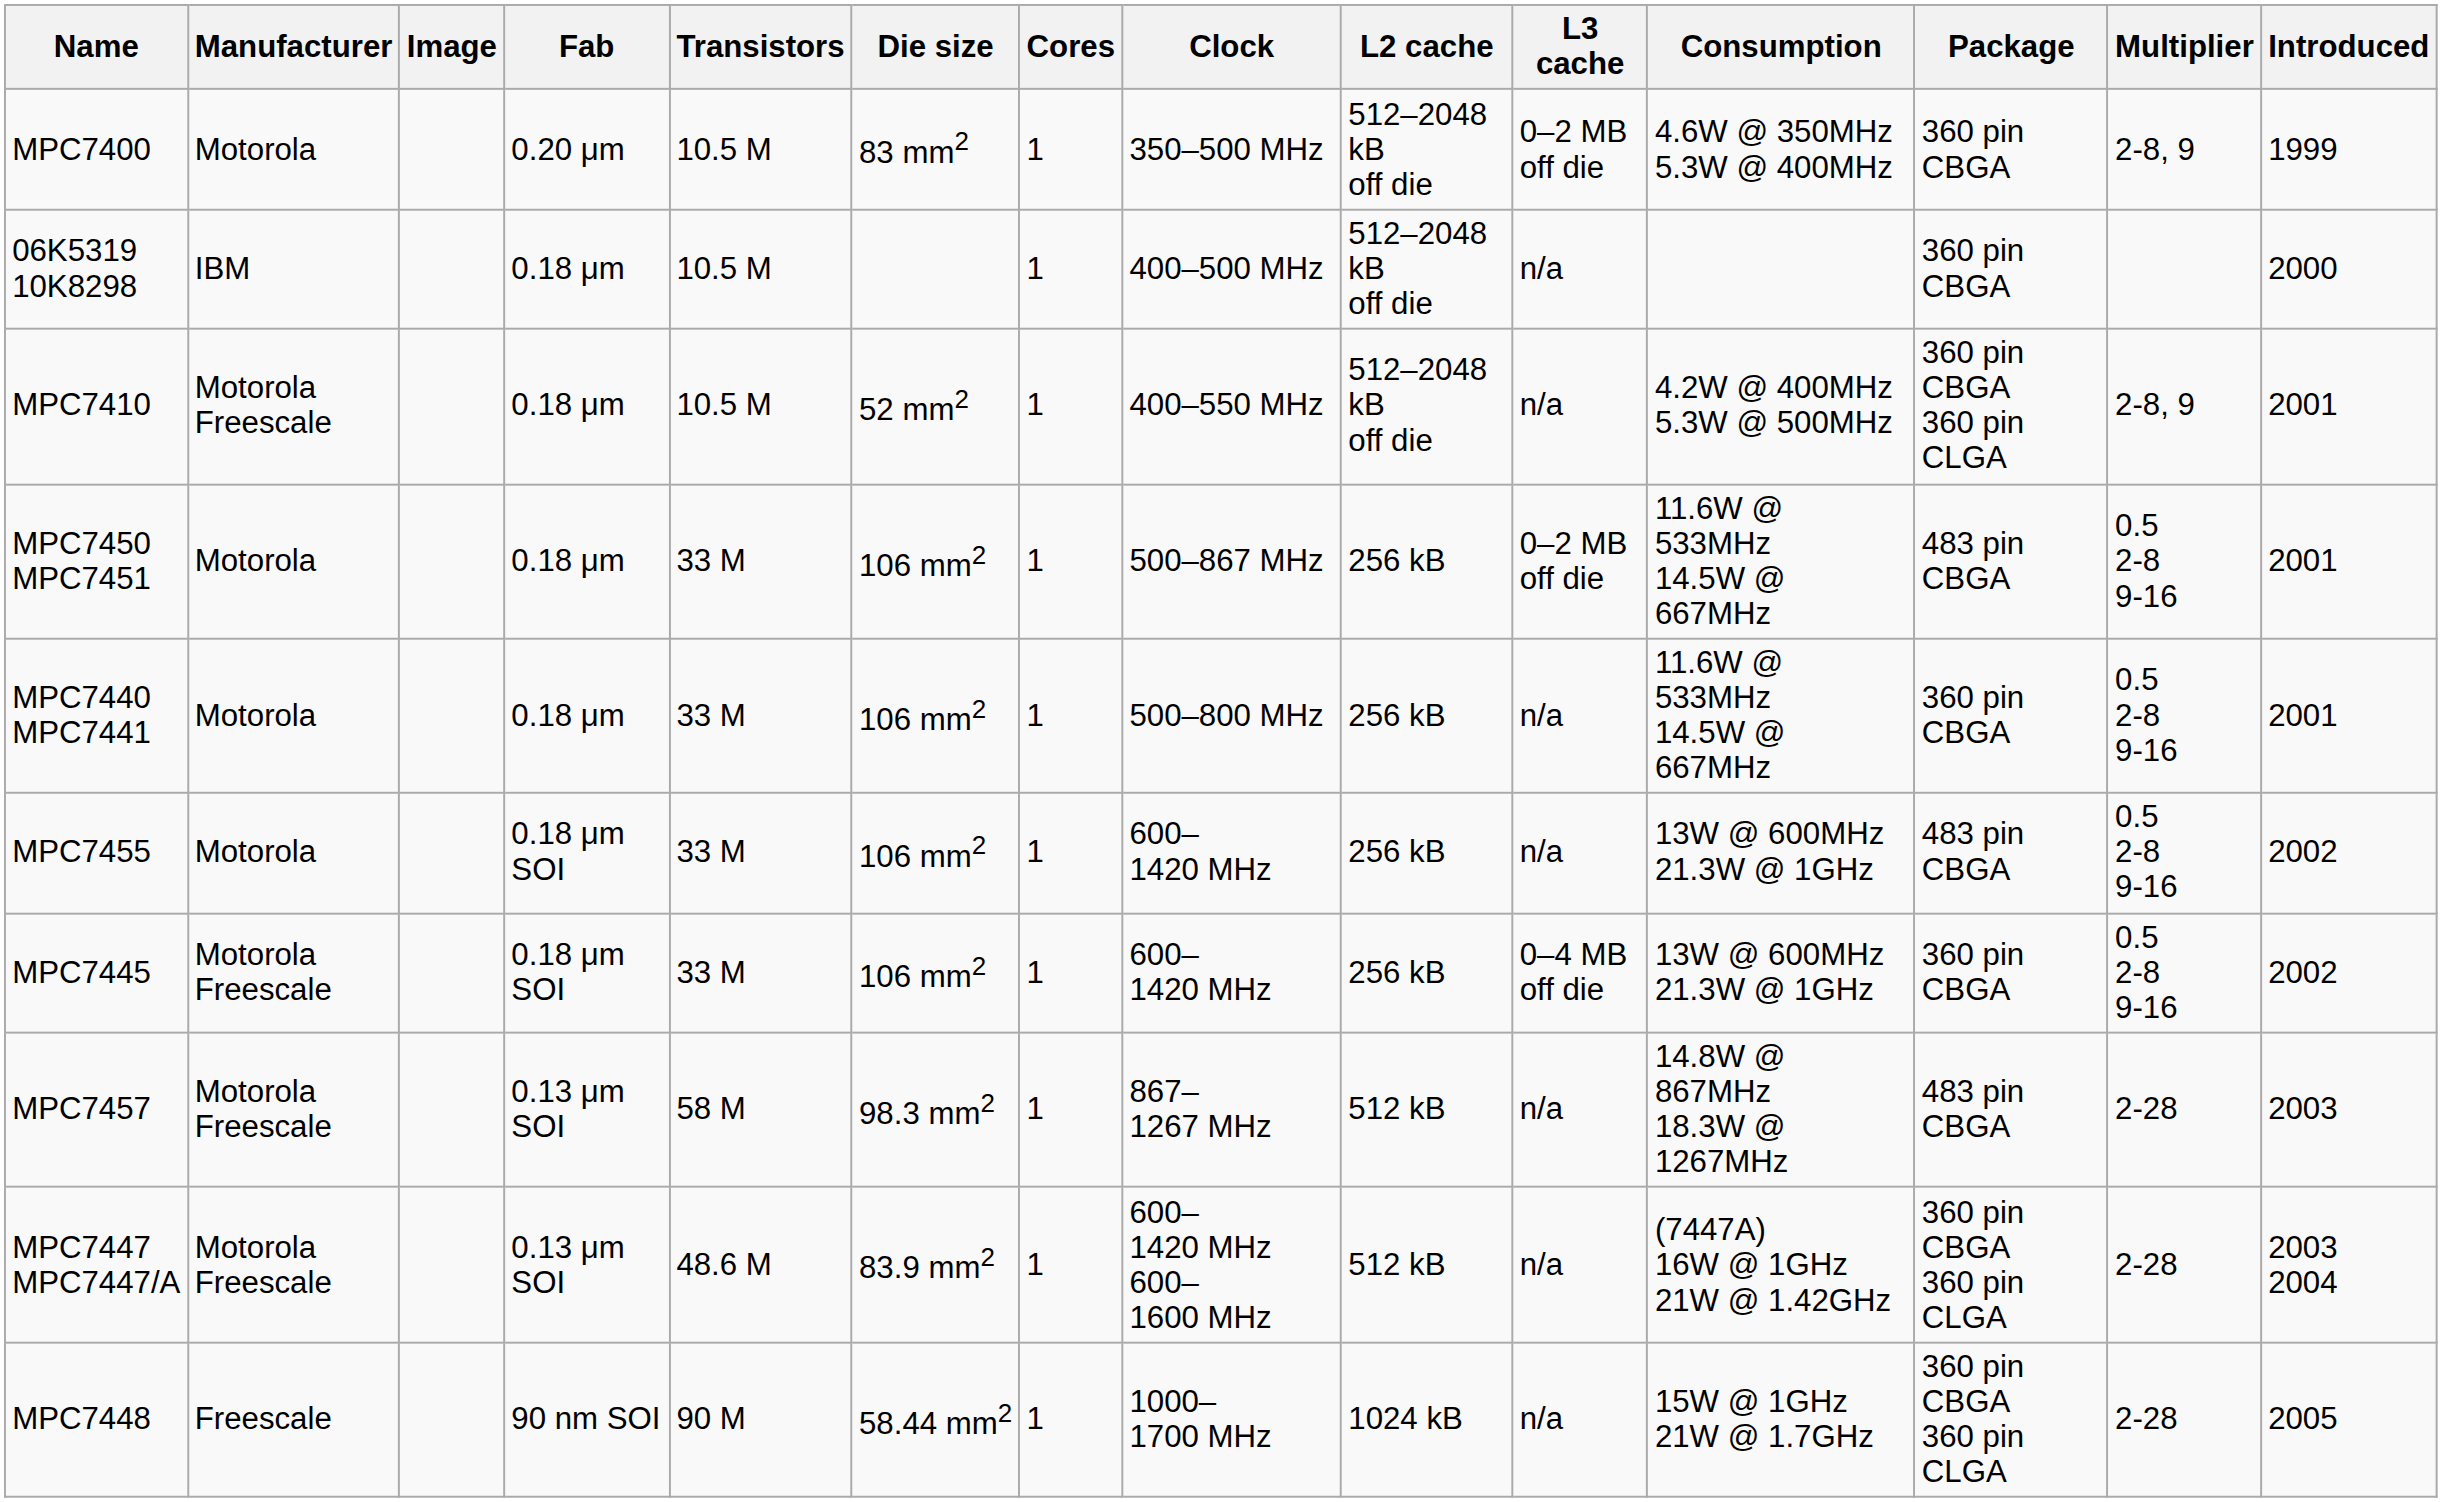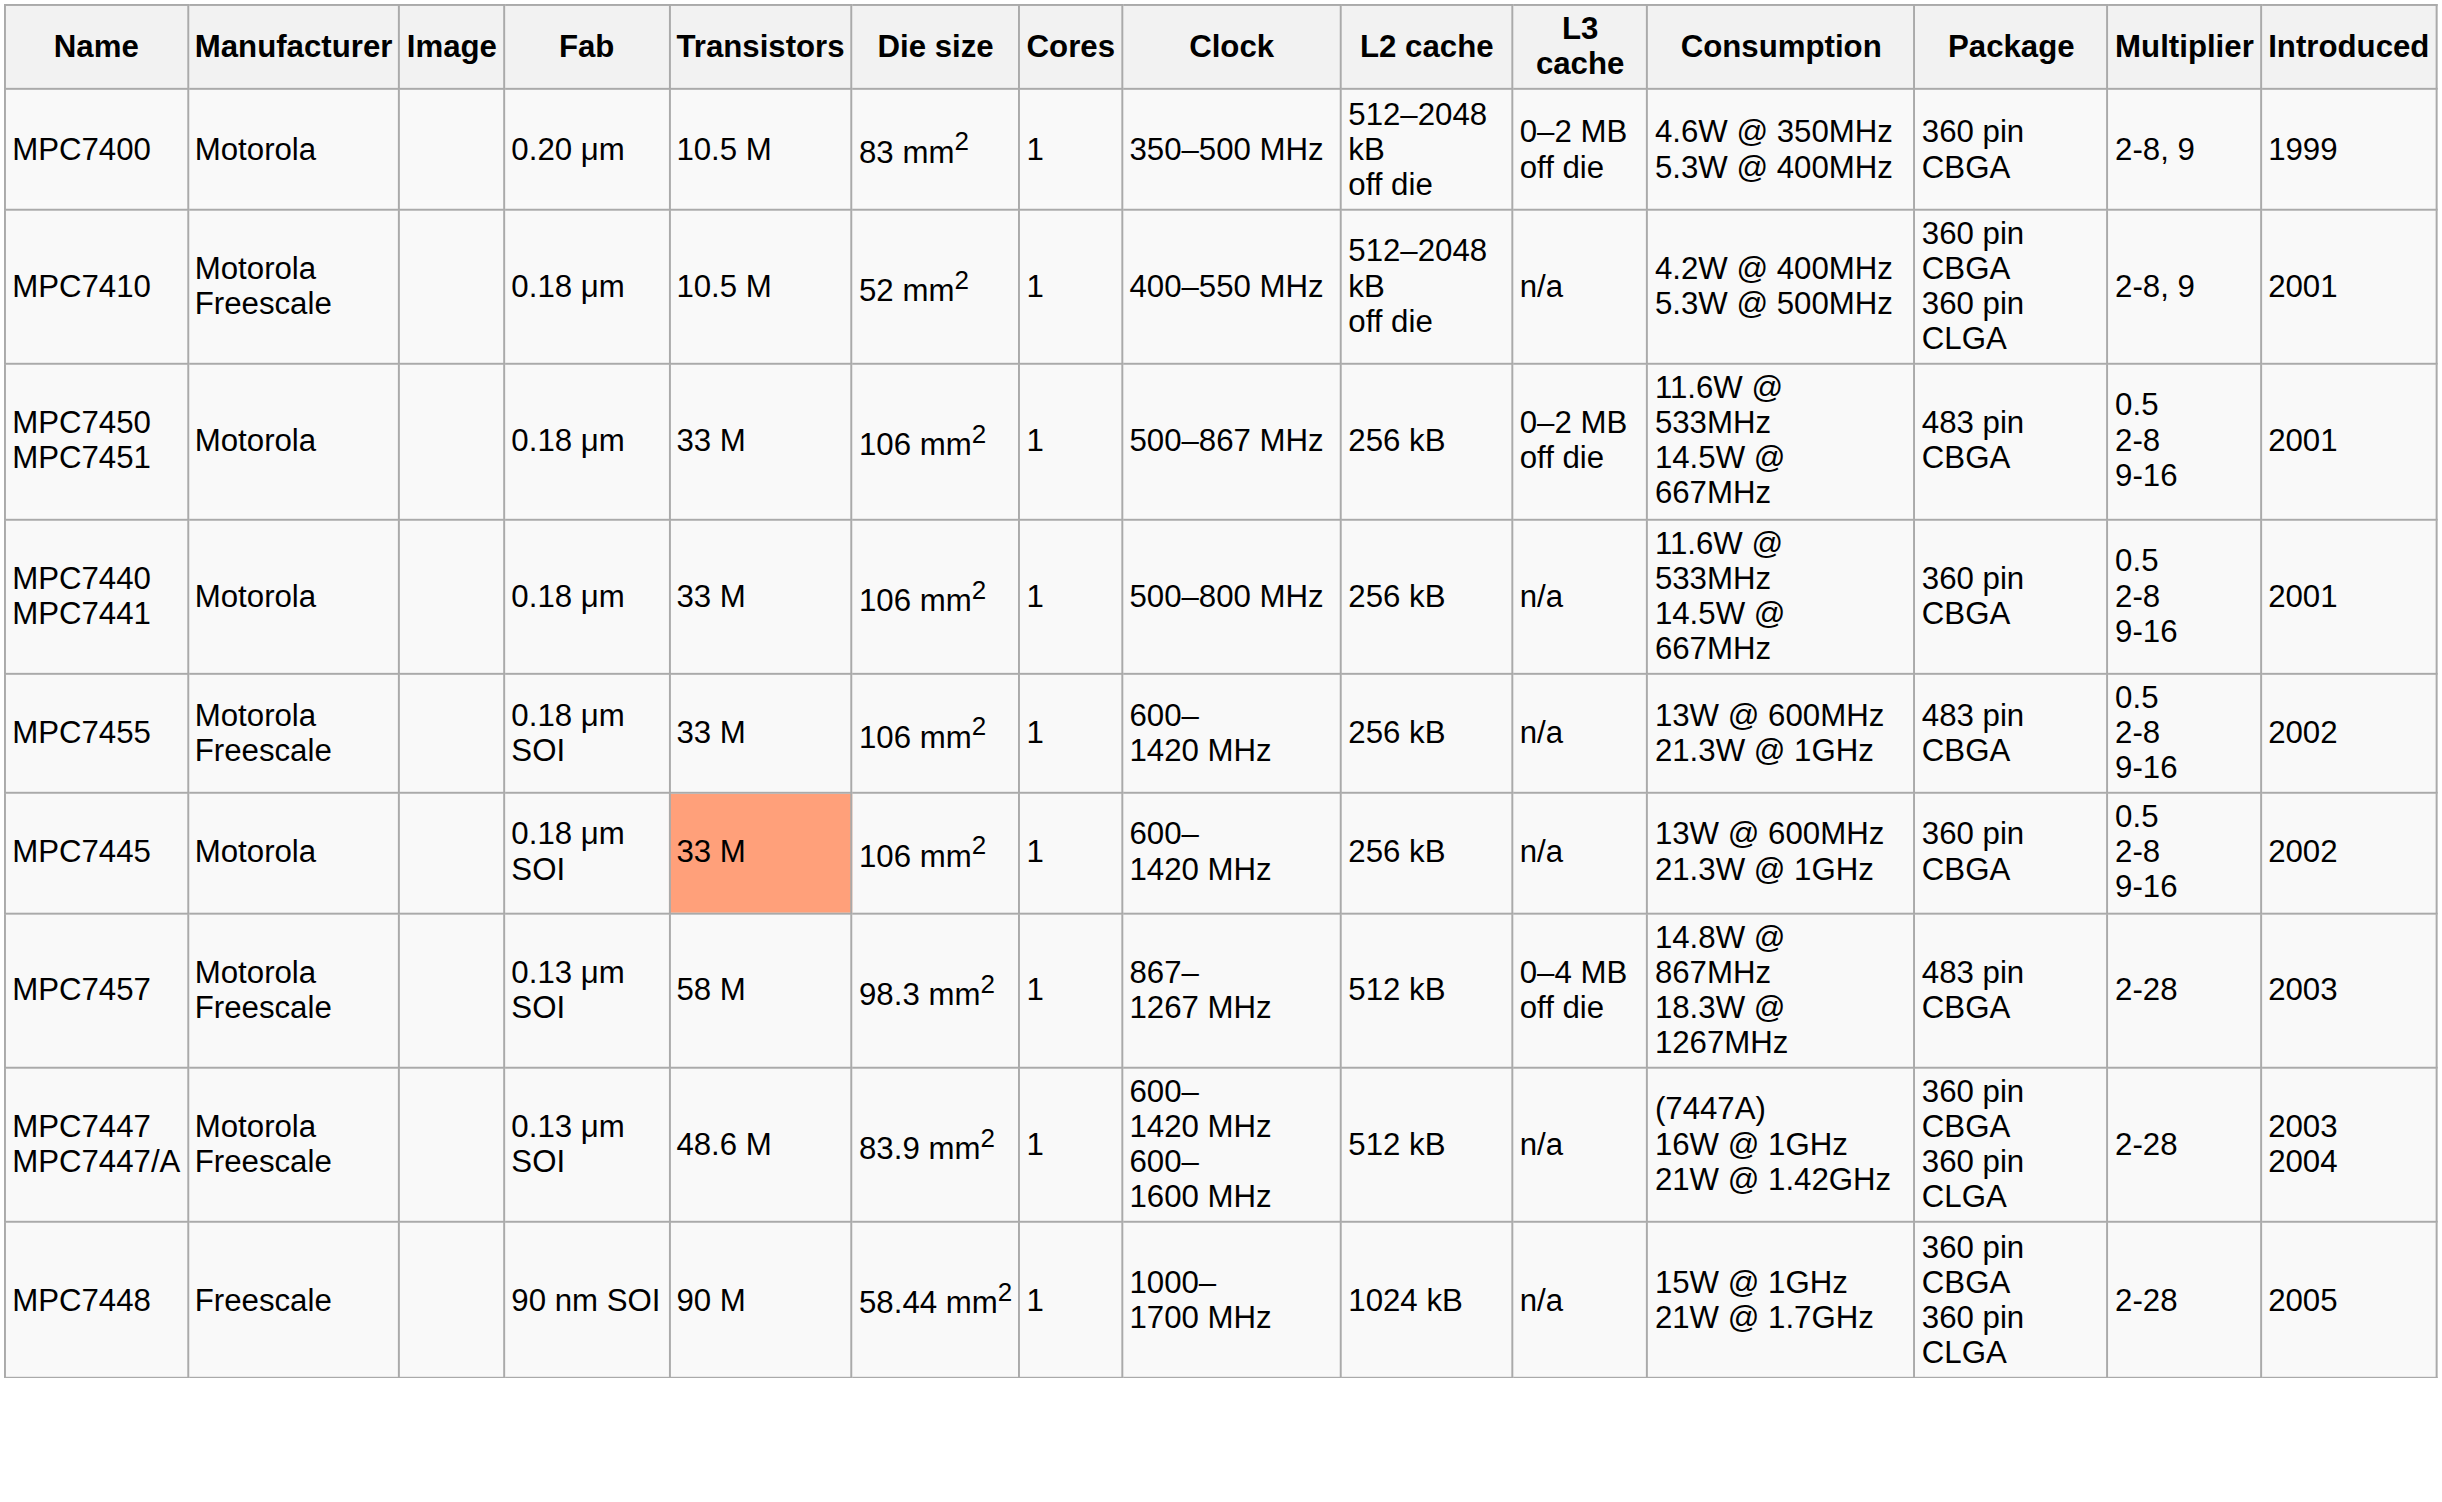 <table class="wikitable">
 <tr>
 <th>Name</th>
 <th>Manufacturer</th>
 <th>Image</th>
 <th>Fab</th>
 <th>Transistors</th>
 <th>Die size</th>
 <th>Cores</th>
 <th>Clock</th>
 <th>L2 cache</th>
 <th>L3 cache</th>
 <th>Consumption</th>
 <th>Package</th>
 <th>Multiplier</th>
 <th>Introduced</th>
 </tr>
 <tr>
 <td>MPC7400</td>
 <td>Motorola</td>
 <td></td>
 <td>0.20 μm</td>
 <td>10.5 M</td>
 <td>83 mm<sup>2</sup></td>
 <td>1</td>
 <td>350–500 MHz</td>
 <td>512–2048 kB<br> off die</td>
 <td>0–2 MB<br>off die</td>
 <td>4.6W @ 350MHz<br>5.3W @ 400MHz</td>
 <td>360 pin CBGA</td>
 <td>2-8, 9</td>
 <td>1999</td>
-</tr>
-<tr>
-<td>06K5319<br>10K8298</td>
-<td>IBM</td>
-<td></td>
-<td>0.18 μm</td>
-<td>10.5 M</td>
-<td></td>
-<td>1</td>
-<td>400–500 MHz</td>
-<td>512–2048 kB<br> off die</td>
-<td>n/a</td>
-<td></td>
-<td>360 pin CBGA</td>
-<td></td>
-<td>2000</td>
 </tr>
 <tr>
 <td>MPC7410</td>
 <td>Motorola<br>Freescale</td>
 <td></td>
 <td>0.18 μm</td>
 <td>10.5 M</td>
 <td>52 mm<sup>2</sup></td>
 <td>1</td>
 <td>400–550 MHz</td>
 <td>512–2048 kB<br> off die</td>
 <td>n/a</td>
 <td>4.2W @ 400MHz<br>5.3W @ 500MHz</td>
 <td>360 pin CBGA<br>360 pin CLGA</td>
 <td>2-8, 9</td>
 <td>2001</td>
 </tr>
 <tr>
 <td>MPC7450<br>MPC7451</td>
 <td>Motorola</td>
 <td></td>
 <td>0.18 μm</td>
 <td>33 M</td>
 <td>106 mm<sup>2</sup></td>
 <td>1</td>
 <td>500–867 MHz</td>
 <td>256 kB</td>
 <td>0–2 MB<br>off die</td>
 <td>11.6W @ 533MHz<br>14.5W @ 667MHz</td>
 <td>483 pin CBGA</td>
 <td>0.5<br>2-8<br>9-16</td>
 <td>2001</td>
 </tr>
 <tr>
 <td>MPC7440<br>MPC7441</td>
 <td>Motorola</td>
 <td></td>
 <td>0.18 μm</td>
 <td>33 M</td>
 <td>106 mm<sup>2</sup></td>
 <td>1</td>
 <td>500–800 MHz</td>
 <td>256 kB</td>
 <td>n/a</td>
 <td>11.6W @ 533MHz<br>14.5W @ 667MHz</td>
 <td>360 pin CBGA</td>
 <td>0.5<br>2-8<br>9-16</td>
 <td>2001</td>
 </tr>
 <tr>
 <td>MPC7455</td>
-<td>Motorola</td>
+<td>Motorola<br>Freescale</td>
 <td></td>
 <td>0.18 μm SOI</td>
 <td>33 M</td>
 <td>106 mm<sup>2</sup></td>
 <td>1</td>
 <td>600–1420 MHz</td>
 <td>256 kB</td>
 <td>n/a</td>
 <td>13W @ 600MHz<br>21.3W @ 1GHz</td>
 <td>483 pin CBGA</td>
 <td>0.5<br>2-8<br>9-16</td>
 <td>2002</td>
 </tr>
 <tr>
 <td>MPC7445</td>
-<td>Motorola<br>Freescale</td>
+<td>Motorola</td>
 <td></td>
 <td>0.18 μm SOI</td>
-<td>33 M</td>
+<td style="background: lightsalmon;">33 M</td>
 <td>106 mm<sup>2</sup></td>
 <td>1</td>
 <td>600–1420 MHz</td>
 <td>256 kB</td>
-<td>0–4 MB<br>off die</td>
+<td>n/a</td>
 <td>13W @ 600MHz<br>21.3W @ 1GHz</td>
 <td>360 pin CBGA</td>
 <td>0.5<br>2-8<br>9-16</td>
 <td>2002</td>
 </tr>
 <tr>
 <td>MPC7457</td>
 <td>Motorola<br>Freescale</td>
 <td></td>
 <td>0.13 μm SOI</td>
 <td>58 M</td>
 <td>98.3 mm<sup>2</sup></td>
 <td>1</td>
 <td>867–1267 MHz</td>
 <td>512 kB</td>
-<td>n/a</td>
+<td>0–4 MB<br>off die</td>
 <td>14.8W @ 867MHz<br>18.3W @ 1267MHz</td>
 <td>483 pin CBGA</td>
 <td>2-28</td>
 <td>2003</td>
 </tr>
 <tr>
 <td>MPC7447<br>MPC7447/A</td>
 <td>Motorola<br>Freescale</td>
 <td></td>
 <td>0.13 μm SOI</td>
 <td>48.6 M</td>
 <td>83.9 mm<sup>2</sup></td>
 <td>1</td>
 <td>600–1420 MHz<br>600–1600 MHz</td>
 <td>512 kB</td>
 <td>n/a</td>
 <td>(7447A)<br>16W @ 1GHz<br>21W @ 1.42GHz</td>
 <td>360 pin CBGA<br>360 pin CLGA</td>
 <td>2-28</td>
 <td>2003<br>2004</td>
 </tr>
 <tr>
 <td>MPC7448</td>
 <td>Freescale</td>
 <td></td>
 <td>90 nm SOI</td>
 <td>90 M</td>
 <td>58.44 mm<sup>2</sup></td>
 <td>1</td>
 <td>1000–1700 MHz</td>
 <td>1024 kB</td>
 <td>n/a</td>
 <td>15W @ 1GHz<br>21W @ 1.7GHz</td>
 <td>360 pin CBGA<br>360 pin CLGA</td>
 <td>2-28</td>
 <td>2005</td>
 </tr>
 </table>
